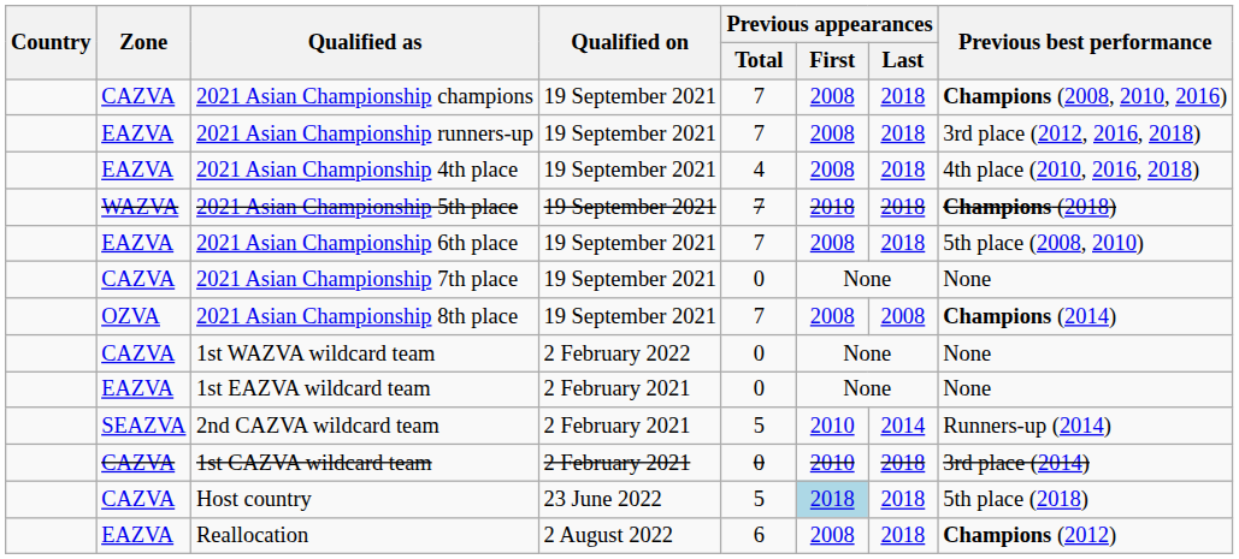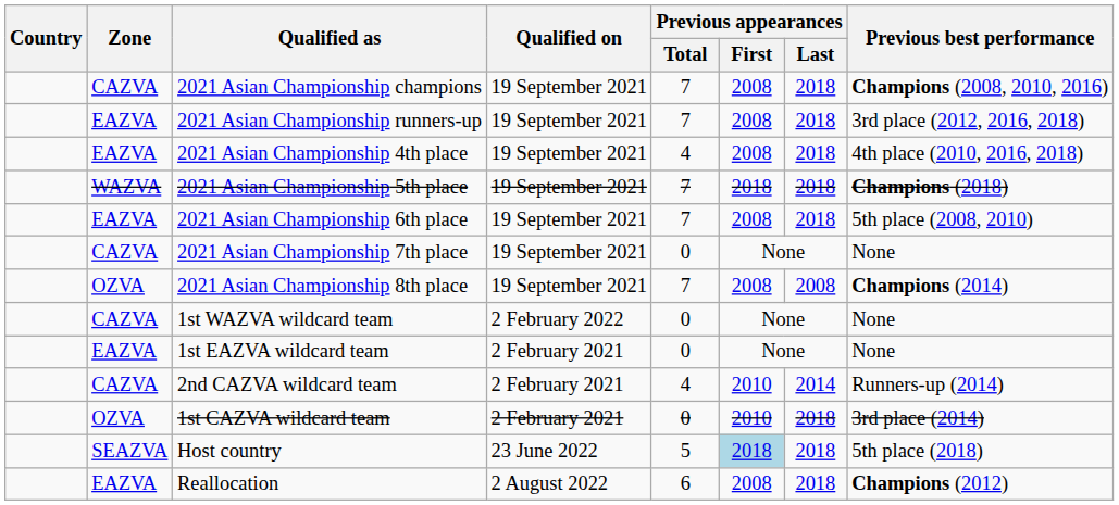 <table class="wikitable sortable" style="font-size:90%">
 <tr>
 <th rowspan=2>Country</th>
 <th rowspan=2>Zone</th>
 <th rowspan=2>Qualified as</th>
 <th rowspan=2>Qualified on</th>
 <th colspan=3>Previous appearances</th>
 <th rowspan=2>Previous best performance</th>
 </tr>
 <tr>
 <th>Total</th>
 <th>First</th>
 <th>Last</th>
 </tr>
 <tr>
 <td></td>
 <td><a href='#'>CAZVA</a></td>
 <td><a href='#'>2021 Asian Championship</a> champions</td>
 <td>19 September 2021</td>
 <td style="text-align:center">7</td>
 <td style="text-align:center"><a href='#'>2008</a></td>
 <td style="text-align:center"><a href='#'>2018</a></td>
 <td><strong>Champions</strong> (<a href='#'>2008</a>, <a href='#'>2010</a>, <a href='#'>2016</a>)</td>
 </tr>
 <tr>
 <td></td>
 <td><a href='#'>EAZVA</a></td>
 <td><a href='#'>2021 Asian Championship</a> runners-up</td>
 <td>19 September 2021</td>
 <td style="text-align:center">7</td>
 <td style="text-align:center"><a href='#'>2008</a></td>
 <td style="text-align:center"><a href='#'>2018</a></td>
 <td>3rd place (<a href='#'>2012</a>, <a href='#'>2016</a>, <a href='#'>2018</a>)</td>
 </tr>
 <tr>
 <td></td>
 <td><a href='#'>EAZVA</a></td>
 <td><a href='#'>2021 Asian Championship</a> 4th place</td>
 <td>19 September 2021</td>
 <td style="text-align:center">4</td>
 <td style="text-align:center"><a href='#'>2008</a></td>
 <td style="text-align:center"><a href='#'>2018</a></td>
 <td>4th place (<a href='#'>2010</a>, <a href='#'>2016</a>, <a href='#'>2018</a>)</td>
 </tr>
 <tr>
 <td><s></s></td>
 <td><s><a href='#'>WAZVA</a></s></td>
 <td><s><a href='#'>2021 Asian Championship</a> 5th place</s></td>
 <td><s>19 September 2021</s></td>
 <td style="text-align:center"><s>7</s></td>
 <td style="text-align:center"><s><a href='#'>2018</a></s></td>
 <td style="text-align:center"><s><a href='#'>2018</a></s></td>
 <td><s><strong>Champions</strong> (<a href='#'>2018</a>)</s></td>
 </tr>
 <tr>
 <td></td>
 <td><a href='#'>EAZVA</a></td>
 <td><a href='#'>2021 Asian Championship</a> 6th place</td>
 <td>19 September 2021</td>
 <td style="text-align:center">7</td>
 <td style="text-align:center"><a href='#'>2008</a></td>
 <td style="text-align:center"><a href='#'>2018</a></td>
 <td>5th place (<a href='#'>2008</a>, <a href='#'>2010</a>)</td>
 </tr>
 <tr>
 <td></td>
 <td><a href='#'>CAZVA</a></td>
 <td><a href='#'>2021 Asian Championship</a> 7th place</td>
 <td>19 September 2021</td>
 <td style="text-align:center">0</td>
 <td colspan=2 style="text-align:center">None</td>
 <td>None</td>
 </tr>
 <tr>
 <td></td>
 <td><a href='#'>OZVA</a></td>
 <td><a href='#'>2021 Asian Championship</a> 8th place</td>
 <td>19 September 2021</td>
 <td style="text-align:center">7</td>
 <td style="text-align:center"><a href='#'>2008</a></td>
 <td style="text-align:center"><a href='#'>2008</a></td>
 <td><strong>Champions</strong> (<a href='#'>2014</a>)</td>
 </tr>
 <tr>
 <td></td>
 <td><a href='#'>CAZVA</a></td>
 <td>1st WAZVA wildcard team</td>
 <td>2 February 2022</td>
 <td style="text-align:center">0</td>
 <td colspan=2 style="text-align:center">None</td>
 <td>None</td>
 </tr>
 <tr>
 <td></td>
 <td><a href='#'>EAZVA</a></td>
 <td>1st EAZVA wildcard team</td>
 <td>2 February 2021</td>
 <td style="text-align:center">0</td>
 <td colspan=2 style="text-align:center">None</td>
 <td>None</td>
 </tr>
 <tr>
 <td></td>
-<td><a href='#'>SEAZVA</a></td>
+<td><a href='#'>CAZVA</a></td>
 <td>2nd CAZVA wildcard team</td>
 <td>2 February 2021</td>
-<td style="text-align:center">5</td>
+<td style="text-align:center">4</td>
 <td style="text-align:center"><a href='#'>2010</a></td>
 <td style="text-align:center"><a href='#'>2014</a></td>
 <td>Runners-up (<a href='#'>2014</a>)</td>
 </tr>
 <tr>
 <td><s></s></td>
-<td><s><a href='#'>CAZVA</a></s></td>
+<td><a href='#'>OZVA</a></td>
 <td><s>1st CAZVA wildcard team</s></td>
 <td><s>2 February 2021</s></td>
 <td style="text-align:center"><s>0</s></td>
 <td style="text-align:center"><s><a href='#'>2010</a></s></td>
 <td style="text-align:center"><s><a href='#'>2018</a></s></td>
 <td><s>3rd place (<a href='#'>2014</a>)</s></td>
 </tr>
 <tr>
 <td></td>
-<td><a href='#'>CAZVA</a></td>
+<td><a href='#'>SEAZVA</a></td>
 <td>Host country</td>
 <td>23 June 2022</td>
 <td style="text-align:center">5</td>
 <td style="background: lightblue; text-align:center"><a href='#'>2018</a></td>
 <td style="text-align:center"><a href='#'>2018</a></td>
 <td>5th place (<a href='#'>2018</a>)</td>
 </tr>
 <tr>
 <td></td>
 <td><a href='#'>EAZVA</a></td>
 <td>Reallocation</td>
 <td>2 August 2022</td>
 <td style="text-align:center">6</td>
 <td style="text-align:center"><a href='#'>2008</a></td>
 <td style="text-align:center"><a href='#'>2018</a></td>
 <td><strong>Champions</strong> (<a href='#'>2012</a>)</td>
 </tr>
 </table>
